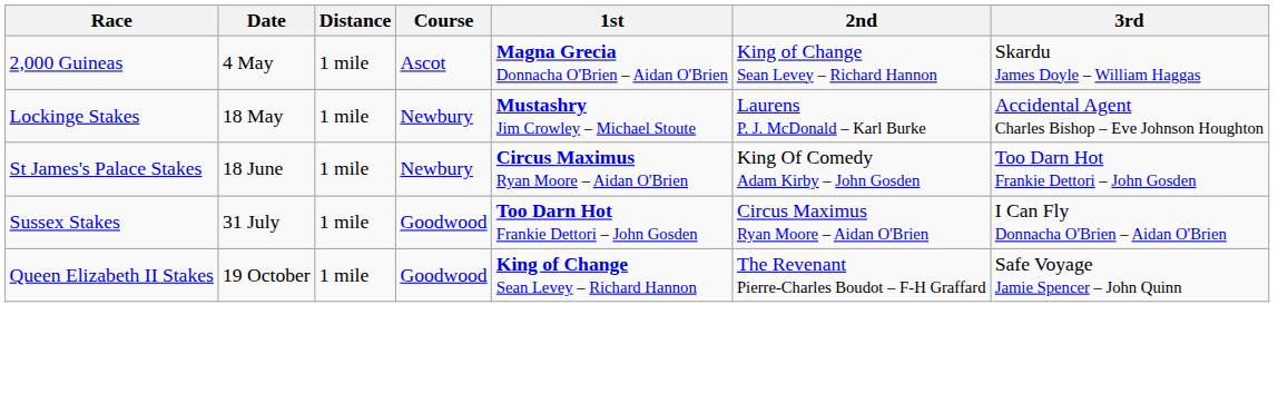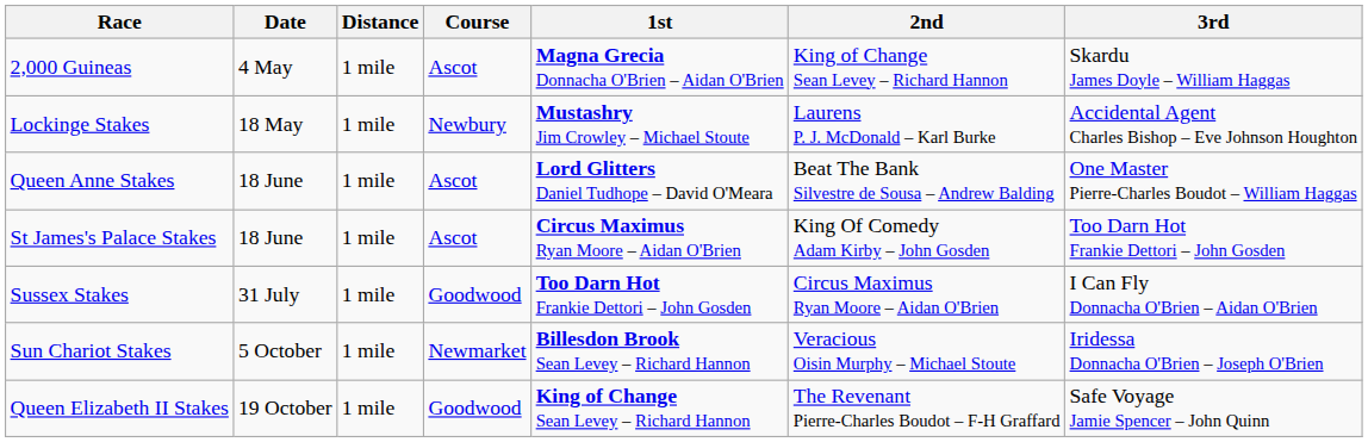 <table class="wikitable sortable">
 <tr>
 <th>Race</th>
 <th>Date</th>
 <th>Distance</th>
 <th>Course</th>
 <th>1st</th>
 <th>2nd</th>
 <th>3rd</th>
 </tr>
 <tr>
 <td><a href='#'>2,000 Guineas</a></td>
 <td>4 May</td>
 <td>1 mile</td>
 <td><a href='#'>Ascot</a></td>
 <td><strong><a href='#'>Magna Grecia</a></strong><br><small><a href='#'>Donnacha O'Brien</a> – <a href='#'>Aidan O'Brien</a></small></td>
 <td><a href='#'>King of Change</a><br><small><a href='#'>Sean Levey</a> – <a href='#'>Richard Hannon</a></small></td>
 <td>Skardu<br><small><a href='#'>James Doyle</a> – <a href='#'>William Haggas</a></small></td>
 </tr>
 <tr>
 <td><a href='#'>Lockinge Stakes</a></td>
 <td>18 May</td>
 <td>1 mile</td>
 <td><a href='#'>Newbury</a></td>
 <td><strong><a href='#'>Mustashry</a></strong><br><small><a href='#'>Jim Crowley</a> – <a href='#'>Michael Stoute</a></small></td>
 <td><a href='#'>Laurens</a><br><small><a href='#'>P. J. McDonald</a> – Karl Burke</small></td>
 <td><a href='#'>Accidental Agent</a><br><small>Charles Bishop – Eve Johnson Houghton</small></td>
 </tr>
 <tr>
+<td><a href='#'>Queen Anne Stakes</a></td>
+<td>18 June</td>
+<td>1 mile</td>
+<td><a href='#'>Ascot</a></td>
+<td><strong><a href='#'>Lord Glitters</a></strong><br><small><a href='#'>Daniel Tudhope</a> – David O'Meara</small></td>
+<td>Beat The Bank<br><small><a href='#'>Silvestre de Sousa</a> – <a href='#'>Andrew Balding</a></small></td>
+<td><a href='#'>One Master</a><br><small>Pierre-Charles Boudot – <a href='#'>William Haggas</a></small></td>
+</tr>
+<tr>
 <td><a href='#'>St James's Palace Stakes</a></td>
 <td>18 June</td>
 <td>1 mile</td>
-<td><a href='#'>Newbury</a></td>
+<td><a href='#'>Ascot</a></td>
 <td><strong><a href='#'>Circus Maximus</a></strong><br><small><a href='#'>Ryan Moore</a> – <a href='#'>Aidan O'Brien</a></small></td>
 <td>King Of Comedy<br><small><a href='#'>Adam Kirby</a> – <a href='#'>John Gosden</a></small></td>
 <td><a href='#'>Too Darn Hot</a><br><small><a href='#'>Frankie Dettori</a> – <a href='#'>John Gosden</a></small></td>
 </tr>
 <tr>
 <td><a href='#'>Sussex Stakes</a></td>
 <td>31 July</td>
 <td>1 mile</td>
 <td><a href='#'>Goodwood</a></td>
 <td><strong><a href='#'>Too Darn Hot</a></strong><br><small><a href='#'>Frankie Dettori</a> – <a href='#'>John Gosden</a></small></td>
 <td><a href='#'>Circus Maximus</a><br><small><a href='#'>Ryan Moore</a> – <a href='#'>Aidan O'Brien</a></small></td>
 <td>I Can Fly<br><small><a href='#'>Donnacha O'Brien</a> – <a href='#'>Aidan O'Brien</a></small></td>
 </tr>
 <tr>
+<td><a href='#'>Sun Chariot Stakes</a></td>
+<td>5 October</td>
+<td>1 mile</td>
+<td><a href='#'>Newmarket</a></td>
+<td><strong><a href='#'>Billesdon Brook</a></strong><br><small><a href='#'>Sean Levey</a> – <a href='#'>Richard Hannon</a></small></td>
+<td><a href='#'>Veracious</a><br><small><a href='#'>Oisin Murphy</a> – <a href='#'>Michael Stoute</a></small></td>
+<td><a href='#'>Iridessa</a><br><small><a href='#'>Donnacha O'Brien</a> – <a href='#'>Joseph O'Brien</a></small></td>
+</tr>
+<tr>
 <td><a href='#'>Queen Elizabeth II Stakes</a></td>
 <td>19 October</td>
 <td>1 mile</td>
 <td><a href='#'>Goodwood</a></td>
 <td><strong><a href='#'>King of Change</a></strong><br><small><a href='#'>Sean Levey</a> – <a href='#'>Richard Hannon</a></small></td>
 <td><a href='#'>The Revenant</a><br><small>Pierre-Charles Boudot – F-H Graffard</small></td>
 <td>Safe Voyage<br><small><a href='#'>Jamie Spencer</a> – John Quinn</small></td>
 </tr>
 </table>
